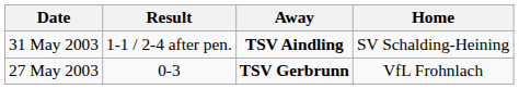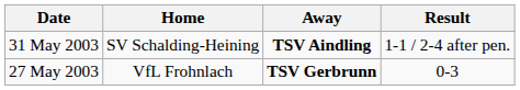 <table class="wikitable">
 <tr>
 <th>Date</th>
+<th>Home</th>
+<th>Away</th>
 <th>Result</th>
-<th>Away</th>
-<th>Home</th>
 </tr>
 <tr align="center">
 <td>31 May 2003</td>
+<td>SV Schalding-Heining</td>
+<td><strong>TSV Aindling</strong></td>
 <td>1-1 / 2-4 after pen.</td>
-<td><strong>TSV Aindling</strong></td>
-<td>SV Schalding-Heining</td>
 </tr>
 <tr align="center">
 <td>27 May 2003</td>
+<td>VfL Frohnlach</td>
+<td><strong>TSV Gerbrunn</strong></td>
 <td>0-3</td>
-<td><strong>TSV Gerbrunn</strong></td>
-<td>VfL Frohnlach</td>
 </tr>
 </table>
